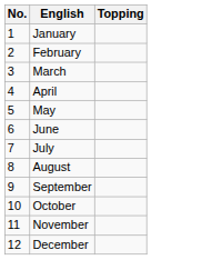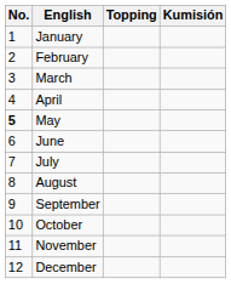 <table class="wikitable">
 <tr>
 <th>No.</th>
 <th>English</th>
 <th>Topping</th>
+<th>Kumisión</th>
 </tr>
 <tr>
 <td>1</td>
 <td>January</td>
+<td></td>
 <td></td>
 </tr>
 <tr>
 <td>2</td>
 <td>February</td>
 <td></td>
+<td></td>
 </tr>
 <tr>
 <td>3</td>
 <td>March</td>
+<td></td>
 <td></td>
 </tr>
 <tr>
 <td>4</td>
 <td>April</td>
 <td></td>
+<td></td>
 </tr>
 <tr>
-<td>5</td>
+<td><strong>5</strong></td>
 <td>May</td>
+<td></td>
 <td></td>
 </tr>
 <tr>
 <td>6</td>
 <td>June</td>
 <td></td>
+<td></td>
 </tr>
 <tr>
 <td>7</td>
 <td>July</td>
+<td></td>
 <td></td>
 </tr>
 <tr>
 <td>8</td>
 <td>August</td>
 <td></td>
+<td></td>
 </tr>
 <tr>
 <td>9</td>
 <td>September</td>
+<td></td>
 <td></td>
 </tr>
 <tr>
 <td>10</td>
 <td>October</td>
 <td></td>
+<td></td>
 </tr>
 <tr>
 <td>11</td>
 <td>November</td>
+<td></td>
 <td></td>
 </tr>
 <tr>
 <td>12</td>
 <td>December</td>
 <td></td>
+<td></td>
 </tr>
 </table>
